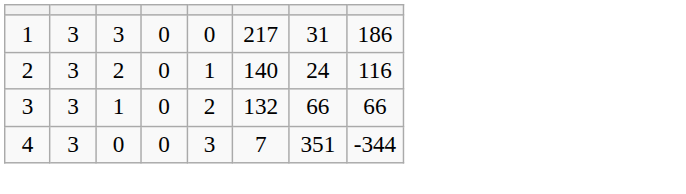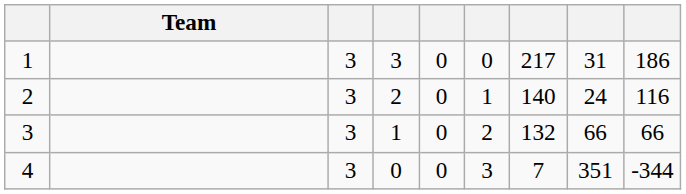 <table class="wikitable" style="text-align:center;">
 <tr>
 <th style="width:1.5em;"></th>
+<th style="width:11.5em">Team</th>
 <th style="width:1.5em;"></th>
 <th style="width:1.5em;"></th>
 <th style="width:1.5em;"></th>
 <th style="width:1.5em;"></th>
 <th style="width:2.0em;"></th>
 <th style="width:2.0em;"></th>
 <th style="width:2.0em;"></th>
 </tr>
 <tr>
 <td>1</td>
+<td align="left"></td>
 <td>3</td>
 <td>3</td>
 <td>0</td>
 <td>0</td>
 <td>217</td>
 <td>31</td>
 <td>186</td>
 </tr>
 <tr>
 <td>2</td>
+<td align="left"></td>
 <td>3</td>
 <td>2</td>
 <td>0</td>
 <td>1</td>
 <td>140</td>
 <td>24</td>
 <td>116</td>
 </tr>
 <tr>
 <td>3</td>
+<td align="left"></td>
 <td>3</td>
 <td>1</td>
 <td>0</td>
 <td>2</td>
 <td>132</td>
 <td>66</td>
 <td>66</td>
 </tr>
 <tr>
 <td>4</td>
+<td align="left"></td>
 <td>3</td>
 <td>0</td>
 <td>0</td>
 <td>3</td>
 <td>7</td>
 <td>351</td>
 <td>-344</td>
 </tr>
 </table>
